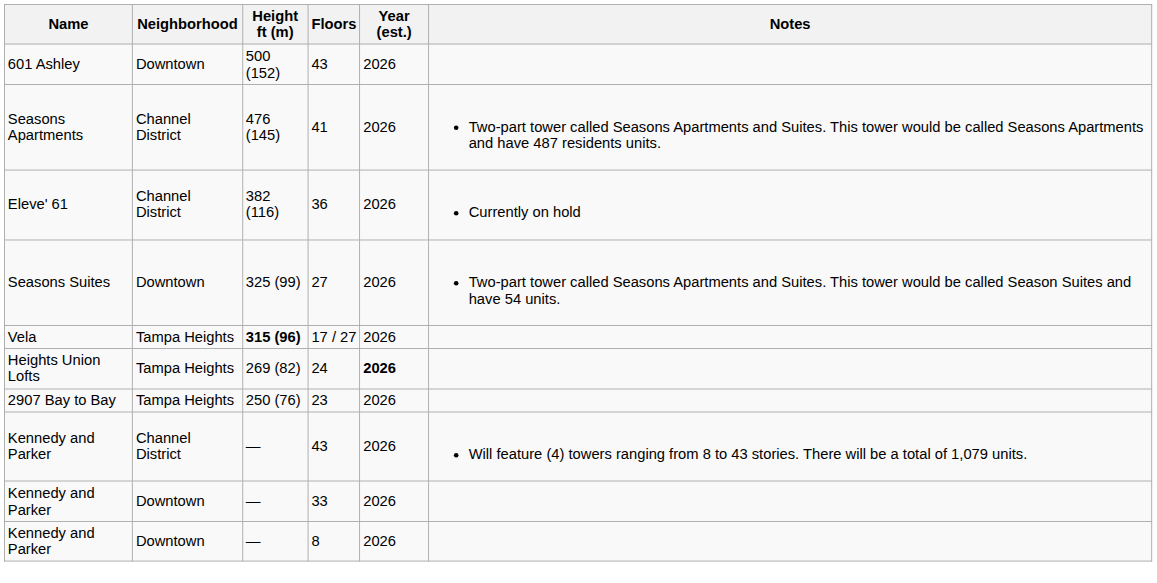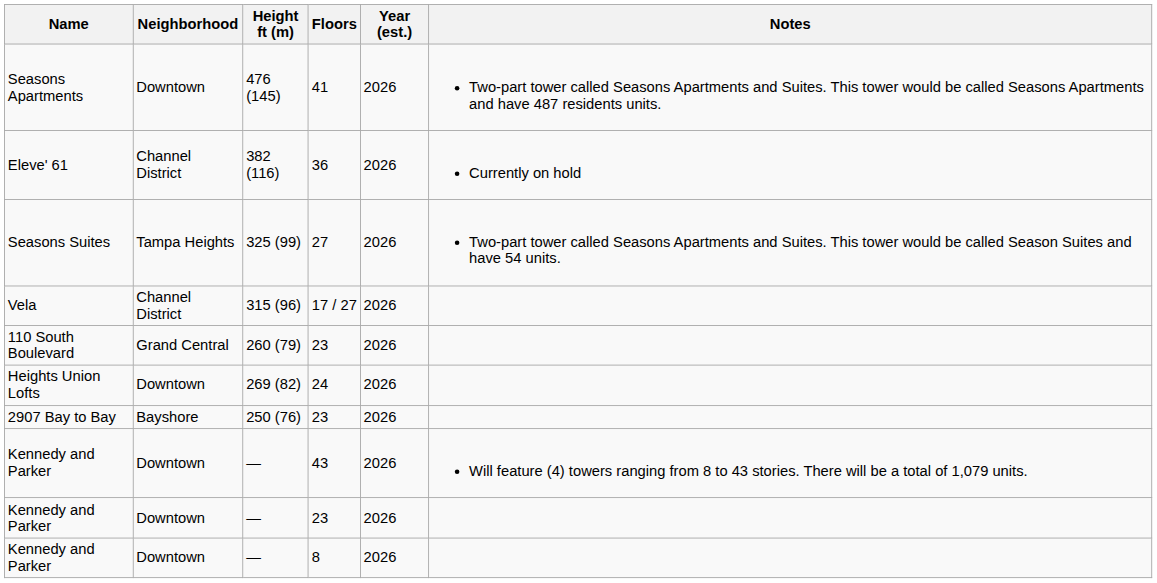 <table class="wikitable sortable">
 <tr>
 <th>Name</th>
 <th>Neighborhood</th>
 <th>Height<br>ft (m)</th>
 <th>Floors</th>
 <th>Year (est.)</th>
 <th>Notes</th>
 </tr>
 <tr>
-<td>601 Ashley</td>
+<td>Seasons Apartments</td>
 <td>Downtown</td>
-<td>500 (152)</td>
-<td>43</td>
-<td>2026</td>
-<td></td>
-</tr>
-<tr>
-<td>Seasons Apartments</td>
-<td>Channel District</td>
 <td>476 (145)</td>
 <td>41</td>
 <td>2026</td>
 <td><br><ul><li>Two-part tower called Seasons Apartments and Suites. This tower would be called Seasons Apartments and have 487 residents units.</li></ul></td>
 </tr>
 <tr>
 <td>Eleve' 61</td>
 <td>Channel District</td>
 <td>382 (116)</td>
 <td>36</td>
 <td>2026</td>
 <td><br><ul><li>Currently on hold</li></ul></td>
 </tr>
 <tr>
 <td>Seasons Suites</td>
-<td>Downtown</td>
+<td>Tampa Heights</td>
 <td>325 (99)</td>
 <td>27</td>
 <td>2026</td>
 <td><br><ul><li>Two-part tower called Seasons Apartments and Suites. This tower would be called Season Suites and have 54 units.</li></ul></td>
 </tr>
 <tr>
 <td>Vela</td>
-<td>Tampa Heights</td>
-<td><strong>315 (96)</strong></td>
+<td>Channel District</td>
+<td>315 (96)</td>
 <td>17 / 27</td>
 <td>2026</td>
 <td></td>
 </tr>
 <tr>
+<td>110 South Boulevard</td>
+<td>Grand Central</td>
+<td>260 (79)</td>
+<td>23</td>
+<td>2026</td>
+<td></td>
+</tr>
+<tr>
 <td>Heights Union Lofts</td>
-<td>Tampa Heights</td>
+<td>Downtown</td>
 <td>269 (82)</td>
 <td>24</td>
-<td><strong>2026</strong></td>
+<td>2026</td>
 <td></td>
 </tr>
 <tr>
 <td>2907 Bay to Bay</td>
-<td>Tampa Heights</td>
+<td>Bayshore</td>
 <td>250 (76)</td>
 <td>23</td>
 <td>2026</td>
 <td></td>
 </tr>
 <tr>
 <td>Kennedy and Parker</td>
-<td>Channel District</td>
+<td>Downtown</td>
 <td>—</td>
 <td>43</td>
 <td>2026</td>
 <td><br><ul><li>Will feature (4) towers ranging from 8 to 43 stories. There will be a total of 1,079 units.</li></ul></td>
 </tr>
 <tr>
 <td>Kennedy and Parker</td>
 <td>Downtown</td>
 <td>—</td>
-<td>33</td>
+<td>23</td>
 <td>2026</td>
 <td></td>
 </tr>
 <tr>
 <td>Kennedy and Parker</td>
 <td>Downtown</td>
 <td>—</td>
 <td>8</td>
 <td>2026</td>
 <td></td>
 </tr>
 </table>
